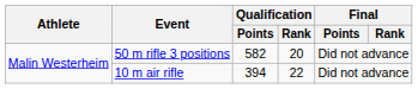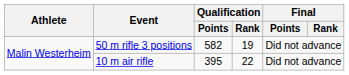 <table class="wikitable" style="font-size:90%">
 <tr>
 <th rowspan=2>Athlete</th>
 <th rowspan=2>Event</th>
 <th colspan=2>Qualification</th>
 <th colspan=2>Final</th>
 </tr>
 <tr style="font-size:95%">
 <th>Points</th>
 <th>Rank</th>
 <th>Points</th>
 <th>Rank</th>
 </tr>
 <tr align=center>
 <td align=left rowspan=2><a href='#'>Malin Westerheim</a></td>
 <td align=left><a href='#'>50 m rifle 3 positions</a></td>
 <td>582</td>
-<td>20</td>
+<td>19</td>
 <td colspan=2>Did not advance</td>
 </tr>
 <tr align=center>
 <td align=left><a href='#'>10 m air rifle</a></td>
-<td>394</td>
+<td>395</td>
 <td>22</td>
 <td align=center colspan="2">Did not advance</td>
 </tr>
 </table>
